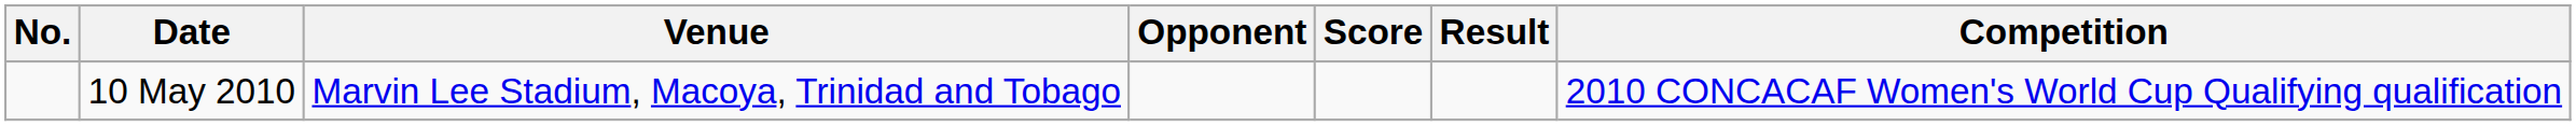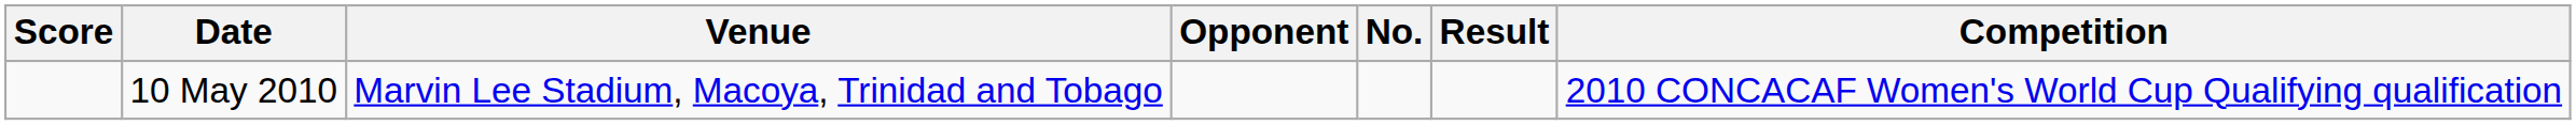 <table class="wikitable">
 <tr>
-<th>No.</th>
+<th>Score</th>
 <th>Date</th>
 <th>Venue</th>
 <th>Opponent</th>
-<th>Score</th>
+<th>No.</th>
 <th>Result</th>
 <th>Competition</th>
 </tr>
 <tr>
 <td></td>
 <td>10 May 2010</td>
 <td><a href='#'>Marvin Lee Stadium</a>, <a href='#'>Macoya</a>, <a href='#'>Trinidad and Tobago</a></td>
 <td></td>
 <td></td>
 <td></td>
 <td><a href='#'>2010 CONCACAF Women's World Cup Qualifying qualification</a></td>
 </tr>
 </table>
